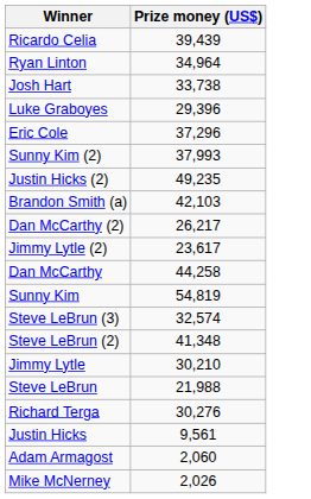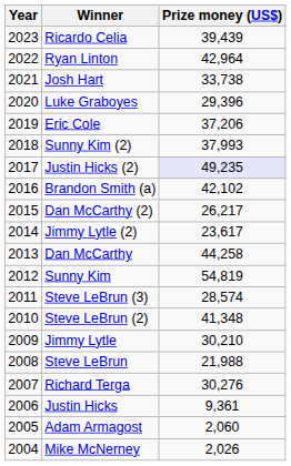 <table class=wikitable>
 <tr>
+<th>Year</th>
 <th>Winner</th>
 <th>Prize money (<a href='#'>US$</a>)</th>
 </tr>
 <tr>
+<td>2023</td>
 <td> <a href='#'>Ricardo Celia</a></td>
 <td align=center>39,439</td>
 </tr>
 <tr>
+<td>2022</td>
 <td> <a href='#'>Ryan Linton</a></td>
-<td align=center>34,964</td>
+<td align=center>42,964</td>
 </tr>
 <tr>
+<td>2021</td>
 <td> <a href='#'>Josh Hart</a></td>
 <td align=center>33,738</td>
 </tr>
 <tr>
+<td>2020</td>
 <td> <a href='#'>Luke Graboyes</a></td>
 <td align=center>29,396</td>
 </tr>
 <tr>
+<td>2019</td>
 <td> <a href='#'>Eric Cole</a></td>
-<td align=center>37,296</td>
+<td align=center>37,206</td>
 </tr>
 <tr>
+<td>2018</td>
 <td> <a href='#'>Sunny Kim</a> (2)</td>
 <td align=center>37,993</td>
 </tr>
 <tr>
+<td>2017</td>
 <td> <a href='#'>Justin Hicks</a> (2)</td>
-<td align=center>49,235</td>
+<td align=center style="background: lavender;">49,235</td>
 </tr>
 <tr>
+<td>2016</td>
 <td> <a href='#'>Brandon Smith</a> (a)</td>
-<td align=center>42,103</td>
+<td align=center>42,102</td>
 </tr>
 <tr>
+<td>2015</td>
 <td> <a href='#'>Dan McCarthy</a> (2)</td>
 <td align=center>26,217</td>
 </tr>
 <tr>
+<td>2014</td>
 <td> <a href='#'>Jimmy Lytle</a> (2)</td>
 <td align=center>23,617</td>
 </tr>
 <tr>
+<td>2013</td>
 <td> <a href='#'>Dan McCarthy</a></td>
 <td align=center>44,258</td>
 </tr>
 <tr>
+<td>2012</td>
 <td> <a href='#'>Sunny Kim</a></td>
 <td align=center>54,819</td>
 </tr>
 <tr>
+<td>2011</td>
 <td> <a href='#'>Steve LeBrun</a> (3)</td>
-<td align=center>32,574</td>
+<td align=center>28,574</td>
 </tr>
 <tr>
+<td>2010</td>
 <td> <a href='#'>Steve LeBrun</a> (2)</td>
 <td align=center>41,348</td>
 </tr>
 <tr>
+<td>2009</td>
 <td> <a href='#'>Jimmy Lytle</a></td>
 <td align=center>30,210</td>
 </tr>
 <tr>
+<td>2008</td>
 <td> <a href='#'>Steve LeBrun</a></td>
 <td align=center>21,988</td>
 </tr>
 <tr>
+<td>2007</td>
 <td> <a href='#'>Richard Terga</a></td>
 <td align=center>30,276</td>
 </tr>
 <tr>
+<td>2006</td>
 <td> <a href='#'>Justin Hicks</a></td>
-<td align=center>9,561</td>
+<td align=center>9,361</td>
 </tr>
 <tr>
+<td>2005</td>
 <td> <a href='#'>Adam Armagost</a></td>
 <td align=center>2,060</td>
 </tr>
 <tr>
+<td>2004</td>
 <td> <a href='#'>Mike McNerney</a></td>
 <td align=center>2,026</td>
 </tr>
 </table>
